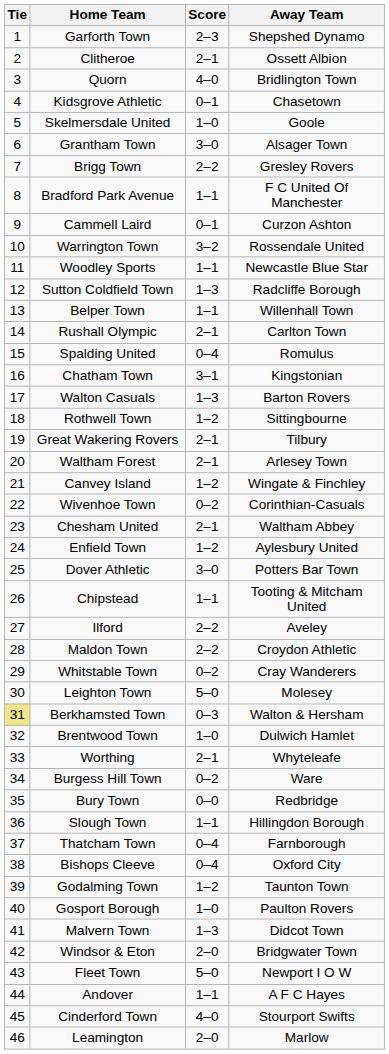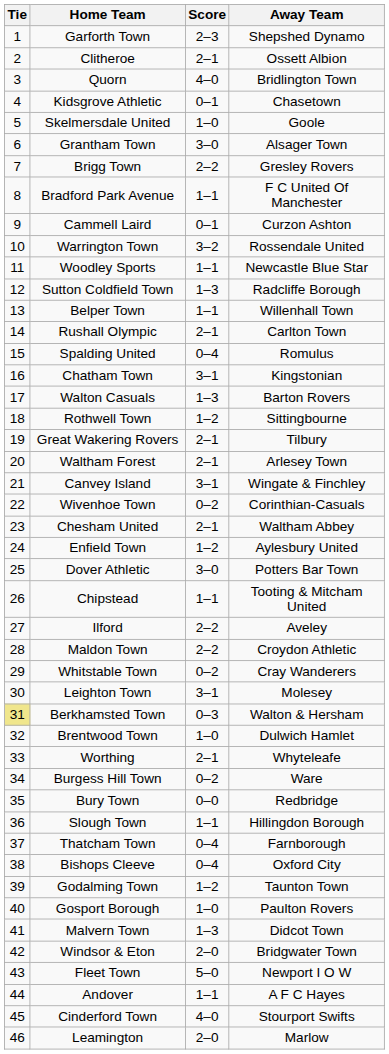 <table class="wikitable" style="text-align:center;">
 <tr>
 <th width=20>Tie</th>
 <th width=175>Home Team</th>
 <th width=20>Score</th>
 <th width=175>Away Team</th>
 </tr>
 <tr>
 <td>1</td>
 <td>Garforth Town</td>
 <td>2–3</td>
 <td>Shepshed Dynamo</td>
 </tr>
 <tr>
 <td>2</td>
 <td>Clitheroe</td>
 <td>2–1</td>
 <td>Ossett Albion</td>
 </tr>
 <tr>
 <td>3</td>
 <td>Quorn</td>
 <td>4–0</td>
 <td>Bridlington Town</td>
 </tr>
 <tr>
 <td>4</td>
 <td>Kidsgrove Athletic</td>
 <td>0–1</td>
 <td>Chasetown</td>
 </tr>
 <tr>
 <td>5</td>
 <td>Skelmersdale United</td>
 <td>1–0</td>
 <td>Goole</td>
 </tr>
 <tr>
 <td>6</td>
 <td>Grantham Town</td>
 <td>3–0</td>
 <td>Alsager Town</td>
 </tr>
 <tr>
 <td>7</td>
 <td>Brigg Town</td>
 <td>2–2</td>
 <td>Gresley Rovers</td>
 </tr>
 <tr>
 <td>8</td>
 <td>Bradford Park Avenue</td>
 <td>1–1</td>
 <td>F C United Of Manchester</td>
 </tr>
 <tr>
 <td>9</td>
 <td>Cammell Laird</td>
 <td>0–1</td>
 <td>Curzon Ashton</td>
 </tr>
 <tr>
 <td>10</td>
 <td>Warrington Town</td>
 <td>3–2</td>
 <td>Rossendale United</td>
 </tr>
 <tr>
 <td>11</td>
 <td>Woodley Sports</td>
 <td>1–1</td>
 <td>Newcastle Blue Star</td>
 </tr>
 <tr>
 <td>12</td>
 <td>Sutton Coldfield Town</td>
 <td>1–3</td>
 <td>Radcliffe Borough</td>
 </tr>
 <tr>
 <td>13</td>
 <td>Belper Town</td>
 <td>1–1</td>
 <td>Willenhall Town</td>
 </tr>
 <tr>
 <td>14</td>
 <td>Rushall Olympic</td>
 <td>2–1</td>
 <td>Carlton Town</td>
 </tr>
 <tr>
 <td>15</td>
 <td>Spalding United</td>
 <td>0–4</td>
 <td>Romulus</td>
 </tr>
 <tr>
 <td>16</td>
 <td>Chatham Town</td>
 <td>3–1</td>
 <td>Kingstonian</td>
 </tr>
 <tr>
 <td>17</td>
 <td>Walton Casuals</td>
 <td>1–3</td>
 <td>Barton Rovers</td>
 </tr>
 <tr>
 <td>18</td>
 <td>Rothwell Town</td>
 <td>1–2</td>
 <td>Sittingbourne</td>
 </tr>
 <tr>
 <td>19</td>
 <td>Great Wakering Rovers</td>
 <td>2–1</td>
 <td>Tilbury</td>
 </tr>
 <tr>
 <td>20</td>
 <td>Waltham Forest</td>
 <td>2–1</td>
 <td>Arlesey Town</td>
 </tr>
 <tr>
 <td>21</td>
 <td>Canvey Island</td>
-<td>1–2</td>
+<td>3–1</td>
 <td>Wingate & Finchley</td>
 </tr>
 <tr>
 <td>22</td>
 <td>Wivenhoe Town</td>
 <td>0–2</td>
 <td>Corinthian-Casuals</td>
 </tr>
 <tr>
 <td>23</td>
 <td>Chesham United</td>
 <td>2–1</td>
 <td>Waltham Abbey</td>
 </tr>
 <tr>
 <td>24</td>
 <td>Enfield Town</td>
 <td>1–2</td>
 <td>Aylesbury United</td>
 </tr>
 <tr>
 <td>25</td>
 <td>Dover Athletic</td>
 <td>3–0</td>
 <td>Potters Bar Town</td>
 </tr>
 <tr>
 <td>26</td>
 <td>Chipstead</td>
 <td>1–1</td>
 <td>Tooting & Mitcham United</td>
 </tr>
 <tr>
 <td>27</td>
 <td>Ilford</td>
 <td>2–2</td>
 <td>Aveley</td>
 </tr>
 <tr>
 <td>28</td>
 <td>Maldon Town</td>
 <td>2–2</td>
 <td>Croydon Athletic</td>
 </tr>
 <tr>
 <td>29</td>
 <td>Whitstable Town</td>
 <td>0–2</td>
 <td>Cray Wanderers</td>
 </tr>
 <tr>
 <td>30</td>
 <td>Leighton Town</td>
-<td>5–0</td>
+<td>3–1</td>
 <td>Molesey</td>
 </tr>
 <tr>
 <td style="background: khaki;">31</td>
 <td>Berkhamsted Town</td>
 <td>0–3</td>
 <td>Walton & Hersham</td>
 </tr>
 <tr>
 <td>32</td>
 <td>Brentwood Town</td>
 <td>1–0</td>
 <td>Dulwich Hamlet</td>
 </tr>
 <tr>
 <td>33</td>
 <td>Worthing</td>
 <td>2–1</td>
 <td>Whyteleafe</td>
 </tr>
 <tr>
 <td>34</td>
 <td>Burgess Hill Town</td>
 <td>0–2</td>
 <td>Ware</td>
 </tr>
 <tr>
 <td>35</td>
 <td>Bury Town</td>
 <td>0–0</td>
 <td>Redbridge</td>
 </tr>
 <tr>
 <td>36</td>
 <td>Slough Town</td>
 <td>1–1</td>
 <td>Hillingdon Borough</td>
 </tr>
 <tr>
 <td>37</td>
 <td>Thatcham Town</td>
 <td>0–4</td>
 <td>Farnborough</td>
 </tr>
 <tr>
 <td>38</td>
 <td>Bishops Cleeve</td>
 <td>0–4</td>
 <td>Oxford City</td>
 </tr>
 <tr>
 <td>39</td>
 <td>Godalming Town</td>
 <td>1–2</td>
 <td>Taunton Town</td>
 </tr>
 <tr>
 <td>40</td>
 <td>Gosport Borough</td>
 <td>1–0</td>
 <td>Paulton Rovers</td>
 </tr>
 <tr>
 <td>41</td>
 <td>Malvern Town</td>
 <td>1–3</td>
 <td>Didcot Town</td>
 </tr>
 <tr>
 <td>42</td>
 <td>Windsor & Eton</td>
 <td>2–0</td>
 <td>Bridgwater Town</td>
 </tr>
 <tr>
 <td>43</td>
 <td>Fleet Town</td>
 <td>5–0</td>
 <td>Newport I O W</td>
 </tr>
 <tr>
 <td>44</td>
 <td>Andover</td>
 <td>1–1</td>
 <td>A F C Hayes</td>
 </tr>
 <tr>
 <td>45</td>
 <td>Cinderford Town</td>
 <td>4–0</td>
 <td>Stourport Swifts</td>
 </tr>
 <tr>
 <td>46</td>
 <td>Leamington</td>
 <td>2–0</td>
 <td>Marlow</td>
 </tr>
 </table>
